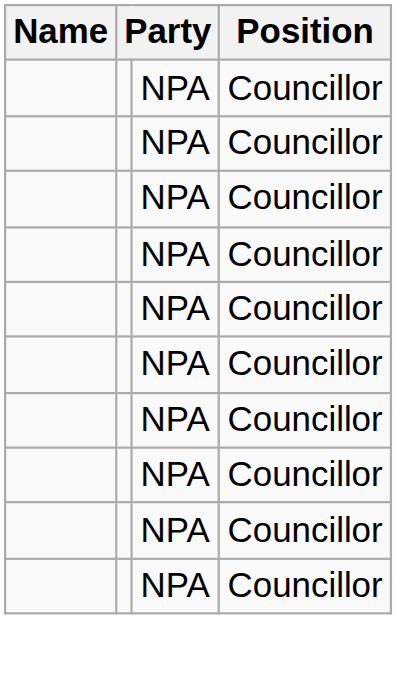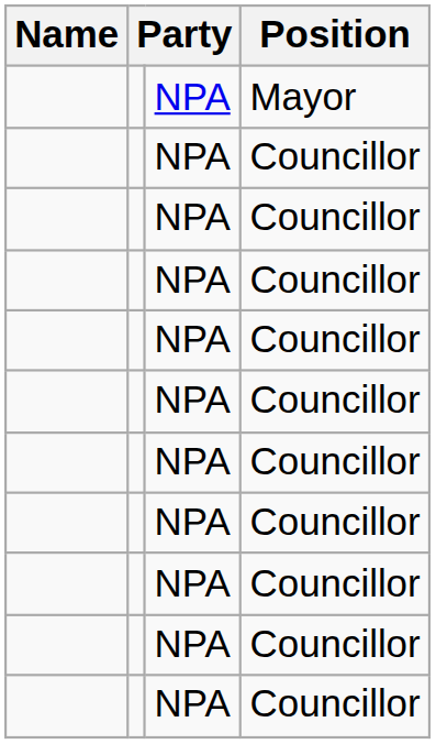 <table class="wikitable">
 <tr>
 <th>Name</th>
 <th colspan="2">Party</th>
 <th>Position</th>
+</tr>
+<tr>
+<td></td>
+<td></td>
+<td><a href='#'>NPA</a></td>
+<td>Mayor</td>
 </tr>
 <tr>
 <td></td>
 <td></td>
 <td>NPA</td>
 <td>Councillor</td>
 </tr>
 <tr>
 <td></td>
 <td></td>
 <td>NPA</td>
 <td>Councillor</td>
 </tr>
 <tr>
 <td></td>
 <td></td>
 <td>NPA</td>
 <td>Councillor</td>
 </tr>
 <tr>
 <td></td>
 <td></td>
 <td>NPA</td>
 <td>Councillor</td>
 </tr>
 <tr>
 <td></td>
 <td></td>
 <td>NPA</td>
 <td>Councillor</td>
 </tr>
 <tr>
 <td></td>
 <td></td>
 <td>NPA</td>
 <td>Councillor</td>
 </tr>
 <tr>
 <td></td>
 <td></td>
 <td>NPA</td>
 <td>Councillor</td>
 </tr>
 <tr>
 <td></td>
 <td></td>
 <td>NPA</td>
 <td>Councillor</td>
 </tr>
 <tr>
 <td></td>
 <td></td>
 <td>NPA</td>
 <td>Councillor</td>
 </tr>
 <tr>
 <td></td>
 <td></td>
 <td>NPA</td>
 <td>Councillor</td>
 </tr>
 </table>
